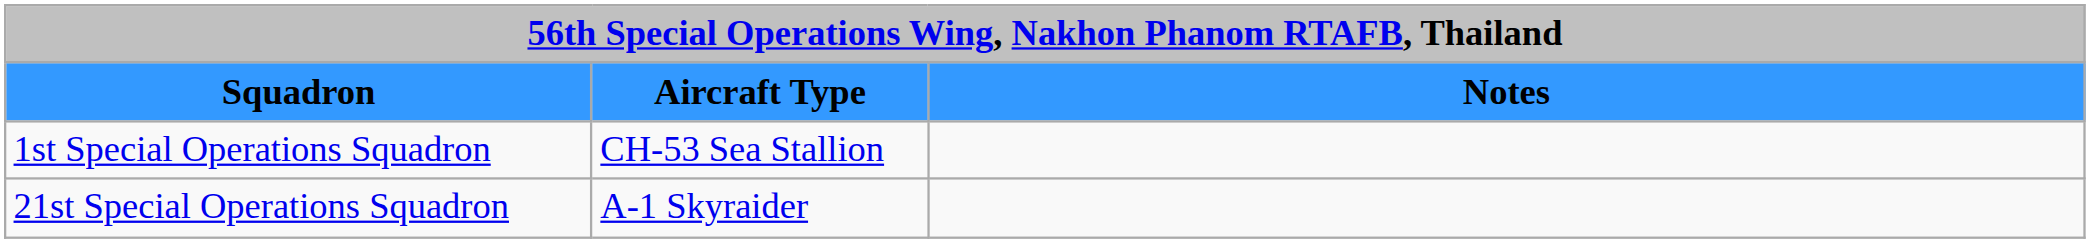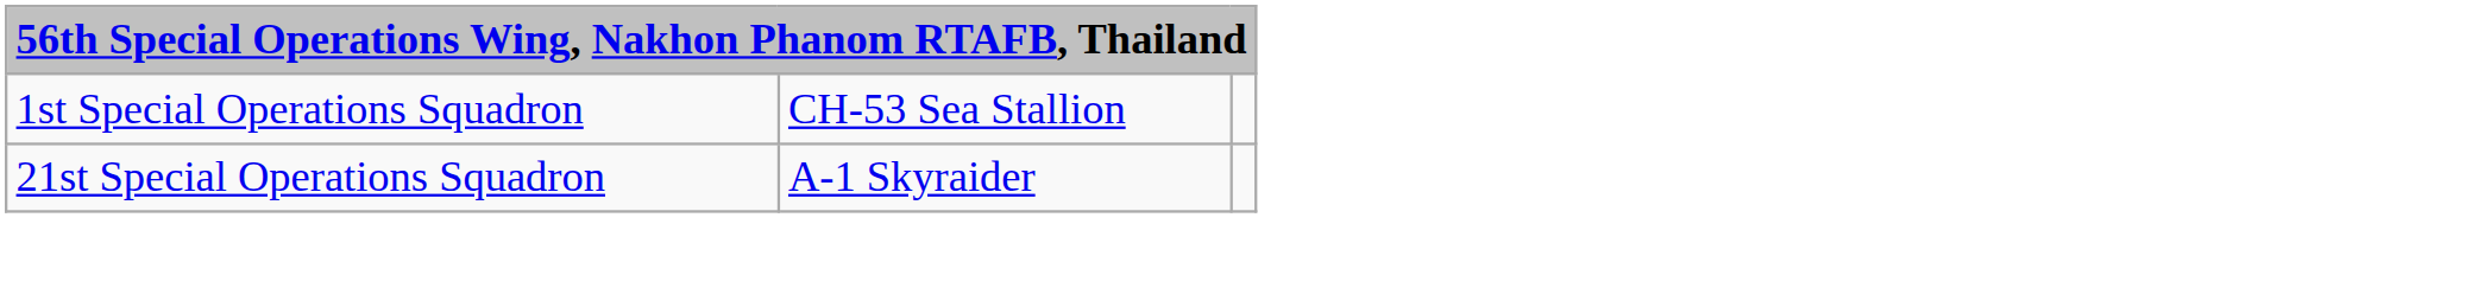 <table class="wikitable">
 <tr>
 <td colspan="3" bgcolor=silver align=center><strong> <a href='#'>56th Special Operations Wing</a>, <a href='#'>Nakhon Phanom RTAFB</a>, Thailand</strong></td>
-</tr>
-<tr style="background: #3399ff;">
-<td scope="col" style="width:250px;"align=center><span> <strong>Squadron</strong></span></td>
-<td scope="col" style="width:140px;"align=center><span> <strong>Aircraft Type</strong></span></td>
-<td scope="col" style="width:500px;"align=center><span> <strong>Notes</strong></span></td>
 </tr>
 <tr>
 <td><a href='#'>1st Special Operations Squadron</a></td>
 <td><a href='#'>CH-53 Sea Stallion</a></td>
 <td></td>
 </tr>
 <tr>
 <td><a href='#'>21st Special Operations Squadron</a></td>
 <td><a href='#'>A-1 Skyraider</a></td>
 <td></td>
 </tr>
 </table>
